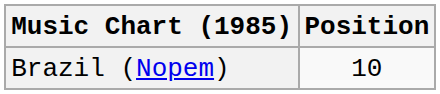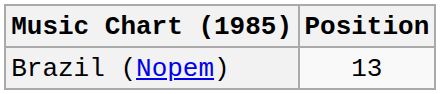 <table class="wikitable sortable">
 <tr>
 <th>Music Chart (1985)</th>
 <th>Position</th>
 </tr>
 <tr>
 <td scope="row" style="background-color: #f2f2f2;">Brazil (<a href='#'>Nopem</a>)</td>
-<td align="center">10</td>
+<td align="center">13</td>
 </tr>
 <tr>
 </tr>
 </table>
